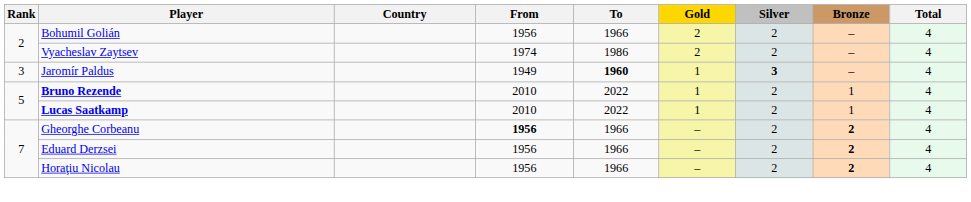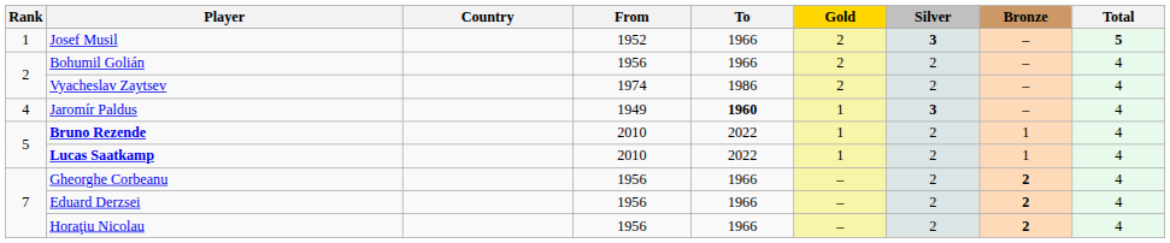 <table class="wikitable plainrowheaders" width=80% style="text-align:center;">
 <tr style="background-color:#EDEDED;">
 <th class="hintergrundfarbe5" style="width:1em">Rank</th>
 <th class="hintergrundfarbe5">Player</th>
 <th class="hintergrundfarbe5">Country</th>
 <th class="hintergrundfarbe5">From</th>
 <th class="hintergrundfarbe5">To</th>
 <th style="background:    gold; width:8%">Gold</th>
 <th style="background:  silver; width:8%">Silver</th>
 <th style="background: #CC9966; width:8%">Bronze</th>
 <th class="hintergrundfarbe5" style="width:8%">Total</th>
+</tr>
+<tr>
+<td>1</td>
+<td align="left"><a href='#'>Josef Musil</a></td>
+<td align="left"></td>
+<td>1952</td>
+<td>1966</td>
+<td bgcolor="#F7F6A8">2</td>
+<td bgcolor="#DCE5E5"><strong>3</strong></td>
+<td bgcolor="#FFDAB9">–</td>
+<td bgcolor="#E7FAEC"><strong>5</strong></td>
 </tr>
 <tr align="center">
 <td rowspan="2">2</td>
 <td align="left"><a href='#'>Bohumil Golián</a></td>
 <td align="left"></td>
 <td>1956</td>
 <td>1966</td>
 <td bgcolor="#F7F6A8">2</td>
 <td bgcolor="#DCE5E5">2</td>
 <td bgcolor="#FFDAB9">–</td>
 <td bgcolor="#E7FAEC">4</td>
 </tr>
 <tr align="center">
 <td align="left"><a href='#'>Vyacheslav Zaytsev</a></td>
 <td align="left"></td>
 <td>1974</td>
 <td>1986</td>
 <td bgcolor="#F7F6A8">2</td>
 <td bgcolor="#DCE5E5">2</td>
 <td bgcolor="#FFDAB9">–</td>
 <td bgcolor="#E7FAEC">4</td>
 </tr>
 <tr align="center">
-<td>3</td>
+<td>4</td>
 <td align="left"><a href='#'>Jaromír Paldus</a></td>
 <td align="left"></td>
 <td>1949</td>
 <td><strong>1960</strong></td>
 <td bgcolor="#F7F6A8">1</td>
 <td bgcolor="#DCE5E5"><strong>3</strong></td>
 <td bgcolor="#FFDAB9">–</td>
 <td bgcolor="#E7FAEC">4</td>
 </tr>
 <tr align="center">
 <td rowspan="2">5</td>
 <td align="left"><strong><a href='#'>Bruno Rezende</a></strong></td>
 <td align="left"></td>
 <td>2010</td>
 <td>2022</td>
 <td bgcolor="#F7F6A8">1</td>
 <td bgcolor="#DCE5E5">2</td>
 <td bgcolor="#FFDAB9">1</td>
 <td bgcolor="#E7FAEC">4</td>
 </tr>
 <tr align="center">
 <td align="left"><strong><a href='#'>Lucas Saatkamp</a></strong></td>
 <td align="left"></td>
 <td>2010</td>
 <td>2022</td>
 <td bgcolor="#F7F6A8">1</td>
 <td bgcolor="#DCE5E5">2</td>
 <td bgcolor="#FFDAB9">1</td>
 <td bgcolor="#E7FAEC">4</td>
 </tr>
 <tr align="center">
 <td rowspan="3">7</td>
 <td align="left"><a href='#'>Gheorghe Corbeanu</a></td>
 <td align="left"></td>
-<td><strong>1956</strong></td>
+<td>1956</td>
 <td>1966</td>
 <td bgcolor="#F7F6A8">–</td>
 <td bgcolor="#DCE5E5">2</td>
 <td bgcolor="#FFDAB9"><strong>2</strong></td>
 <td bgcolor="#E7FAEC">4</td>
 </tr>
 <tr align="center">
 <td align="left"><a href='#'>Eduard Derzsei</a></td>
 <td align="left"></td>
 <td>1956</td>
 <td>1966</td>
 <td bgcolor="#F7F6A8">–</td>
 <td bgcolor="#DCE5E5">2</td>
 <td bgcolor="#FFDAB9"><strong>2</strong></td>
 <td bgcolor="#E7FAEC">4</td>
 </tr>
 <tr align="center">
 <td align="left"><a href='#'>Horaţiu Nicolau</a></td>
 <td align="left"></td>
 <td>1956</td>
 <td>1966</td>
 <td bgcolor="#F7F6A8">–</td>
 <td bgcolor="#DCE5E5">2</td>
 <td bgcolor="#FFDAB9"><strong>2</strong></td>
 <td bgcolor="#E7FAEC">4</td>
 </tr>
 </table>
